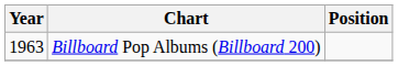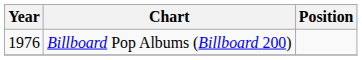 <table class="wikitable">
 <tr>
 <th scope="col">Year</th>
 <th scope="col">Chart</th>
 <th scope="col">Position</th>
 </tr>
 <tr>
-<td>1963</td>
+<td>1976</td>
 <td scope="row"><em><a href='#'>Billboard</a></em> Pop Albums (<a href='#'><em>Billboard</em> 200</a>)</td>
 <td></td>
 </tr>
 <tr>
 </tr>
 </table>
